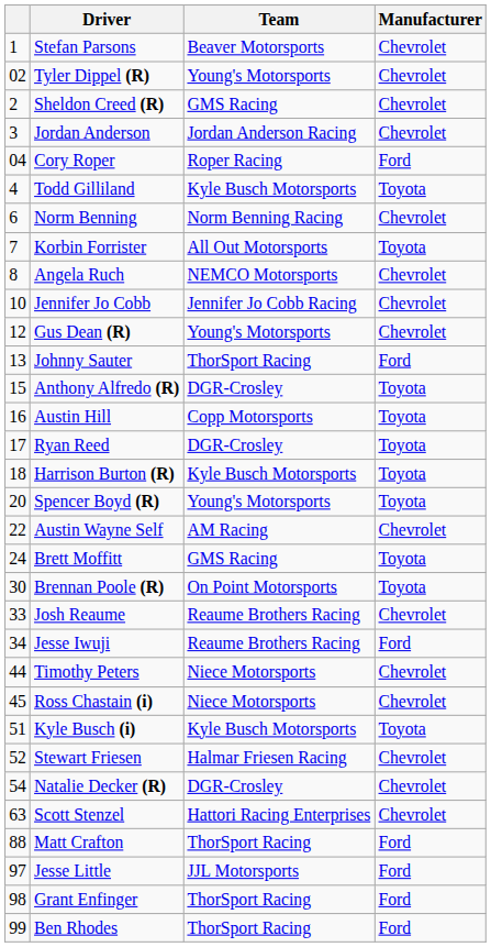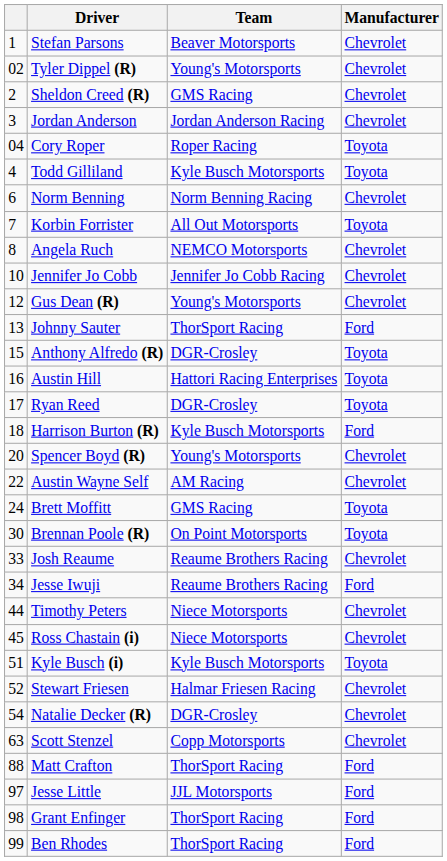 <table class="wikitable" style="font-size:95%">
 <tr>
 <th></th>
 <th>Driver</th>
 <th>Team</th>
 <th>Manufacturer</th>
 </tr>
 <tr>
 <td>1</td>
 <td><a href='#'>Stefan Parsons</a></td>
 <td><a href='#'>Beaver Motorsports</a></td>
 <td><a href='#'>Chevrolet</a></td>
 </tr>
 <tr>
 <td>02</td>
 <td><a href='#'>Tyler Dippel</a> <strong>(R)</strong></td>
 <td><a href='#'>Young's Motorsports</a></td>
 <td><a href='#'>Chevrolet</a></td>
 </tr>
 <tr>
 <td>2</td>
 <td><a href='#'>Sheldon Creed</a> <strong>(R)</strong></td>
 <td><a href='#'>GMS Racing</a></td>
 <td><a href='#'>Chevrolet</a></td>
 </tr>
 <tr>
 <td>3</td>
 <td><a href='#'>Jordan Anderson</a></td>
 <td><a href='#'>Jordan Anderson Racing</a></td>
 <td><a href='#'>Chevrolet</a></td>
 </tr>
 <tr>
 <td>04</td>
 <td><a href='#'>Cory Roper</a></td>
 <td><a href='#'>Roper Racing</a></td>
-<td><a href='#'>Ford</a></td>
+<td><a href='#'>Toyota</a></td>
 </tr>
 <tr>
 <td>4</td>
 <td><a href='#'>Todd Gilliland</a></td>
 <td><a href='#'>Kyle Busch Motorsports</a></td>
 <td><a href='#'>Toyota</a></td>
 </tr>
 <tr>
 <td>6</td>
 <td><a href='#'>Norm Benning</a></td>
 <td><a href='#'>Norm Benning Racing</a></td>
 <td><a href='#'>Chevrolet</a></td>
 </tr>
 <tr>
 <td>7</td>
 <td><a href='#'>Korbin Forrister</a></td>
 <td><a href='#'>All Out Motorsports</a></td>
 <td><a href='#'>Toyota</a></td>
 </tr>
 <tr>
 <td>8</td>
 <td><a href='#'>Angela Ruch</a></td>
 <td><a href='#'>NEMCO Motorsports</a></td>
 <td><a href='#'>Chevrolet</a></td>
 </tr>
 <tr>
 <td>10</td>
 <td><a href='#'>Jennifer Jo Cobb</a></td>
 <td><a href='#'>Jennifer Jo Cobb Racing</a></td>
 <td><a href='#'>Chevrolet</a></td>
 </tr>
 <tr>
 <td>12</td>
 <td><a href='#'>Gus Dean</a> <strong>(R)</strong></td>
 <td><a href='#'>Young's Motorsports</a></td>
 <td><a href='#'>Chevrolet</a></td>
 </tr>
 <tr>
 <td>13</td>
 <td><a href='#'>Johnny Sauter</a></td>
 <td><a href='#'>ThorSport Racing</a></td>
 <td><a href='#'>Ford</a></td>
 </tr>
 <tr>
 <td>15</td>
 <td><a href='#'>Anthony Alfredo</a> <strong>(R)</strong></td>
 <td><a href='#'>DGR-Crosley</a></td>
 <td><a href='#'>Toyota</a></td>
 </tr>
 <tr>
 <td>16</td>
 <td><a href='#'>Austin Hill</a></td>
-<td><a href='#'>Copp Motorsports</a></td>
+<td><a href='#'>Hattori Racing Enterprises</a></td>
 <td><a href='#'>Toyota</a></td>
 </tr>
 <tr>
 <td>17</td>
 <td><a href='#'>Ryan Reed</a></td>
 <td><a href='#'>DGR-Crosley</a></td>
 <td><a href='#'>Toyota</a></td>
 </tr>
 <tr>
 <td>18</td>
 <td><a href='#'>Harrison Burton</a> <strong>(R)</strong></td>
 <td><a href='#'>Kyle Busch Motorsports</a></td>
-<td><a href='#'>Toyota</a></td>
+<td><a href='#'>Ford</a></td>
 </tr>
 <tr>
 <td>20</td>
 <td><a href='#'>Spencer Boyd</a> <strong>(R)</strong></td>
 <td><a href='#'>Young's Motorsports</a></td>
-<td><a href='#'>Toyota</a></td>
+<td><a href='#'>Chevrolet</a></td>
 </tr>
 <tr>
 <td>22</td>
 <td><a href='#'>Austin Wayne Self</a></td>
 <td><a href='#'>AM Racing</a></td>
 <td><a href='#'>Chevrolet</a></td>
 </tr>
 <tr>
 <td>24</td>
 <td><a href='#'>Brett Moffitt</a></td>
 <td><a href='#'>GMS Racing</a></td>
 <td><a href='#'>Toyota</a></td>
 </tr>
 <tr>
 <td>30</td>
 <td><a href='#'>Brennan Poole</a> <strong>(R)</strong></td>
 <td><a href='#'>On Point Motorsports</a></td>
 <td><a href='#'>Toyota</a></td>
 </tr>
 <tr>
 <td>33</td>
 <td><a href='#'>Josh Reaume</a></td>
 <td><a href='#'>Reaume Brothers Racing</a></td>
 <td><a href='#'>Chevrolet</a></td>
 </tr>
 <tr>
 <td>34</td>
 <td><a href='#'>Jesse Iwuji</a></td>
 <td><a href='#'>Reaume Brothers Racing</a></td>
 <td><a href='#'>Ford</a></td>
 </tr>
 <tr>
 <td>44</td>
 <td><a href='#'>Timothy Peters</a></td>
 <td><a href='#'>Niece Motorsports</a></td>
 <td><a href='#'>Chevrolet</a></td>
 </tr>
 <tr>
 <td>45</td>
 <td><a href='#'>Ross Chastain</a> <strong>(i)</strong></td>
 <td><a href='#'>Niece Motorsports</a></td>
 <td><a href='#'>Chevrolet</a></td>
 </tr>
 <tr>
 <td>51</td>
 <td><a href='#'>Kyle Busch</a> <strong>(i)</strong></td>
 <td><a href='#'>Kyle Busch Motorsports</a></td>
 <td><a href='#'>Toyota</a></td>
 </tr>
 <tr>
 <td>52</td>
 <td><a href='#'>Stewart Friesen</a></td>
 <td><a href='#'>Halmar Friesen Racing</a></td>
 <td><a href='#'>Chevrolet</a></td>
 </tr>
 <tr>
 <td>54</td>
 <td><a href='#'>Natalie Decker</a> <strong>(R)</strong></td>
 <td><a href='#'>DGR-Crosley</a></td>
 <td><a href='#'>Chevrolet</a></td>
 </tr>
 <tr>
 <td>63</td>
 <td><a href='#'>Scott Stenzel</a></td>
-<td><a href='#'>Hattori Racing Enterprises</a></td>
+<td><a href='#'>Copp Motorsports</a></td>
 <td><a href='#'>Chevrolet</a></td>
 </tr>
 <tr>
 <td>88</td>
 <td><a href='#'>Matt Crafton</a></td>
 <td><a href='#'>ThorSport Racing</a></td>
 <td><a href='#'>Ford</a></td>
 </tr>
 <tr>
 <td>97</td>
 <td><a href='#'>Jesse Little</a></td>
 <td><a href='#'>JJL Motorsports</a></td>
 <td><a href='#'>Ford</a></td>
 </tr>
 <tr>
 <td>98</td>
 <td><a href='#'>Grant Enfinger</a></td>
 <td><a href='#'>ThorSport Racing</a></td>
 <td><a href='#'>Ford</a></td>
 </tr>
 <tr>
 <td>99</td>
 <td><a href='#'>Ben Rhodes</a></td>
 <td><a href='#'>ThorSport Racing</a></td>
 <td><a href='#'>Ford</a></td>
 </tr>
 </table>
